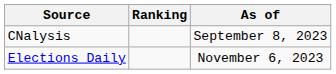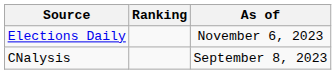 <table class="wikitable" style="text-align:center">
 <tr>
 <th>Source</th>
 <th>Ranking</th>
 <th>As of</th>
 </tr>
 <tr>
+<td align=left><a href='#'>Elections Daily</a></td>
+<td></td>
+<td>November 6, 2023</td>
+</tr>
+<tr>
 <td align=left>CNalysis</td>
 <td></td>
 <td>September 8, 2023</td>
 </tr>
-<tr>
-<td align=left><a href='#'>Elections Daily</a></td>
-<td></td>
-<td>November 6, 2023</td>
-</tr>
 </table>
